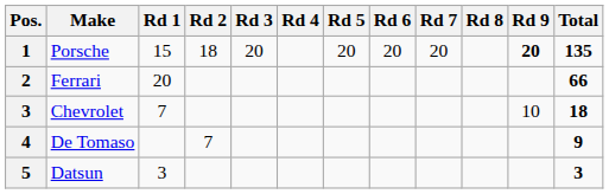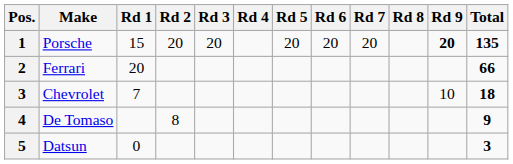 <table class="wikitable" style="font-size: 90%;">
 <tr>
 <th>Pos.</th>
 <th>Make</th>
 <th>Rd 1</th>
 <th>Rd 2</th>
 <th>Rd 3</th>
 <th>Rd 4</th>
 <th>Rd 5</th>
 <th>Rd 6</th>
 <th>Rd 7</th>
 <th>Rd 8</th>
 <th>Rd 9</th>
 <th>Total</th>
 </tr>
 <tr>
 <th>1</th>
 <td> <a href='#'>Porsche</a></td>
 <td align=center>15</td>
-<td align=center>18</td>
+<td align=center>20</td>
 <td align=center>20</td>
 <td></td>
 <td align=center>20</td>
 <td align=center>20</td>
 <td align=center>20</td>
 <td></td>
 <td align=center><strong>20</strong></td>
 <td align=center><strong>135</strong></td>
 </tr>
 <tr>
 <th>2</th>
 <td> <a href='#'>Ferrari</a></td>
 <td align=center>20</td>
 <td></td>
 <td></td>
 <td></td>
 <td></td>
 <td></td>
 <td></td>
 <td></td>
 <td></td>
 <td align=center><strong>66</strong></td>
 </tr>
 <tr>
 <th>3</th>
 <td> <a href='#'>Chevrolet</a></td>
 <td align=center>7</td>
 <td></td>
 <td></td>
 <td></td>
 <td></td>
 <td></td>
 <td></td>
 <td></td>
 <td align=center>10</td>
 <td align=center><strong>18</strong></td>
 </tr>
 <tr>
 <th>4</th>
 <td> <a href='#'>De Tomaso</a></td>
 <td></td>
-<td align=center>7</td>
+<td align=center>8</td>
 <td></td>
 <td></td>
 <td></td>
 <td></td>
 <td></td>
 <td></td>
 <td></td>
 <td align=center><strong>9</strong></td>
 </tr>
 <tr>
 <th>5</th>
 <td> <a href='#'>Datsun</a></td>
-<td align=center>3</td>
+<td align=center>0</td>
 <td></td>
 <td></td>
 <td></td>
 <td></td>
 <td></td>
 <td></td>
 <td></td>
 <td></td>
 <td align=center><strong>3</strong></td>
 </tr>
 </table>
